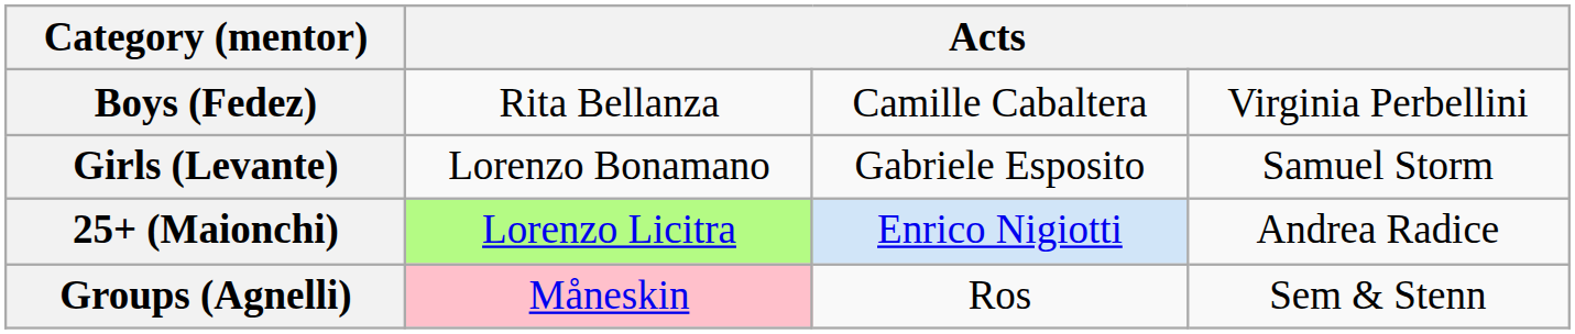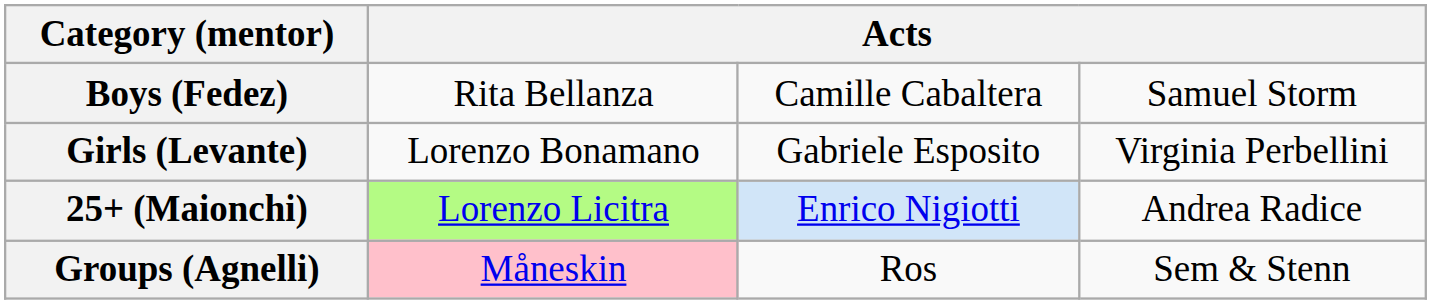 <table class="wikitable" style="text-align:center">
 <tr>
 <th spope="col" width="150">Category (mentor)</th>
 <th scope="col" colspan="3" width="450">Acts</th>
 </tr>
 <tr>
 <th scope="row">Boys (Fedez)</th>
 <td>Rita Bellanza</td>
 <td>Camille Cabaltera</td>
-<td>Virginia Perbellini</td>
+<td>Samuel Storm</td>
 </tr>
 <tr>
 <th scope="col">Girls (Levante)</th>
 <td>Lorenzo Bonamano</td>
 <td>Gabriele Esposito</td>
-<td>Samuel Storm</td>
+<td>Virginia Perbellini</td>
 </tr>
 <tr>
 <th scope="col">25+ (Maionchi)</th>
 <td style="background:#B4FB84"><a href='#'>Lorenzo Licitra</a></td>
 <td style="background:#D1E5F8"><a href='#'>Enrico Nigiotti</a></td>
 <td>Andrea Radice</td>
 </tr>
 <tr>
 <th scope="col">Groups (Agnelli)</th>
 <td style="background:pink"><a href='#'>Måneskin</a></td>
 <td>Ros</td>
 <td>Sem & Stenn</td>
 </tr>
 </table>
